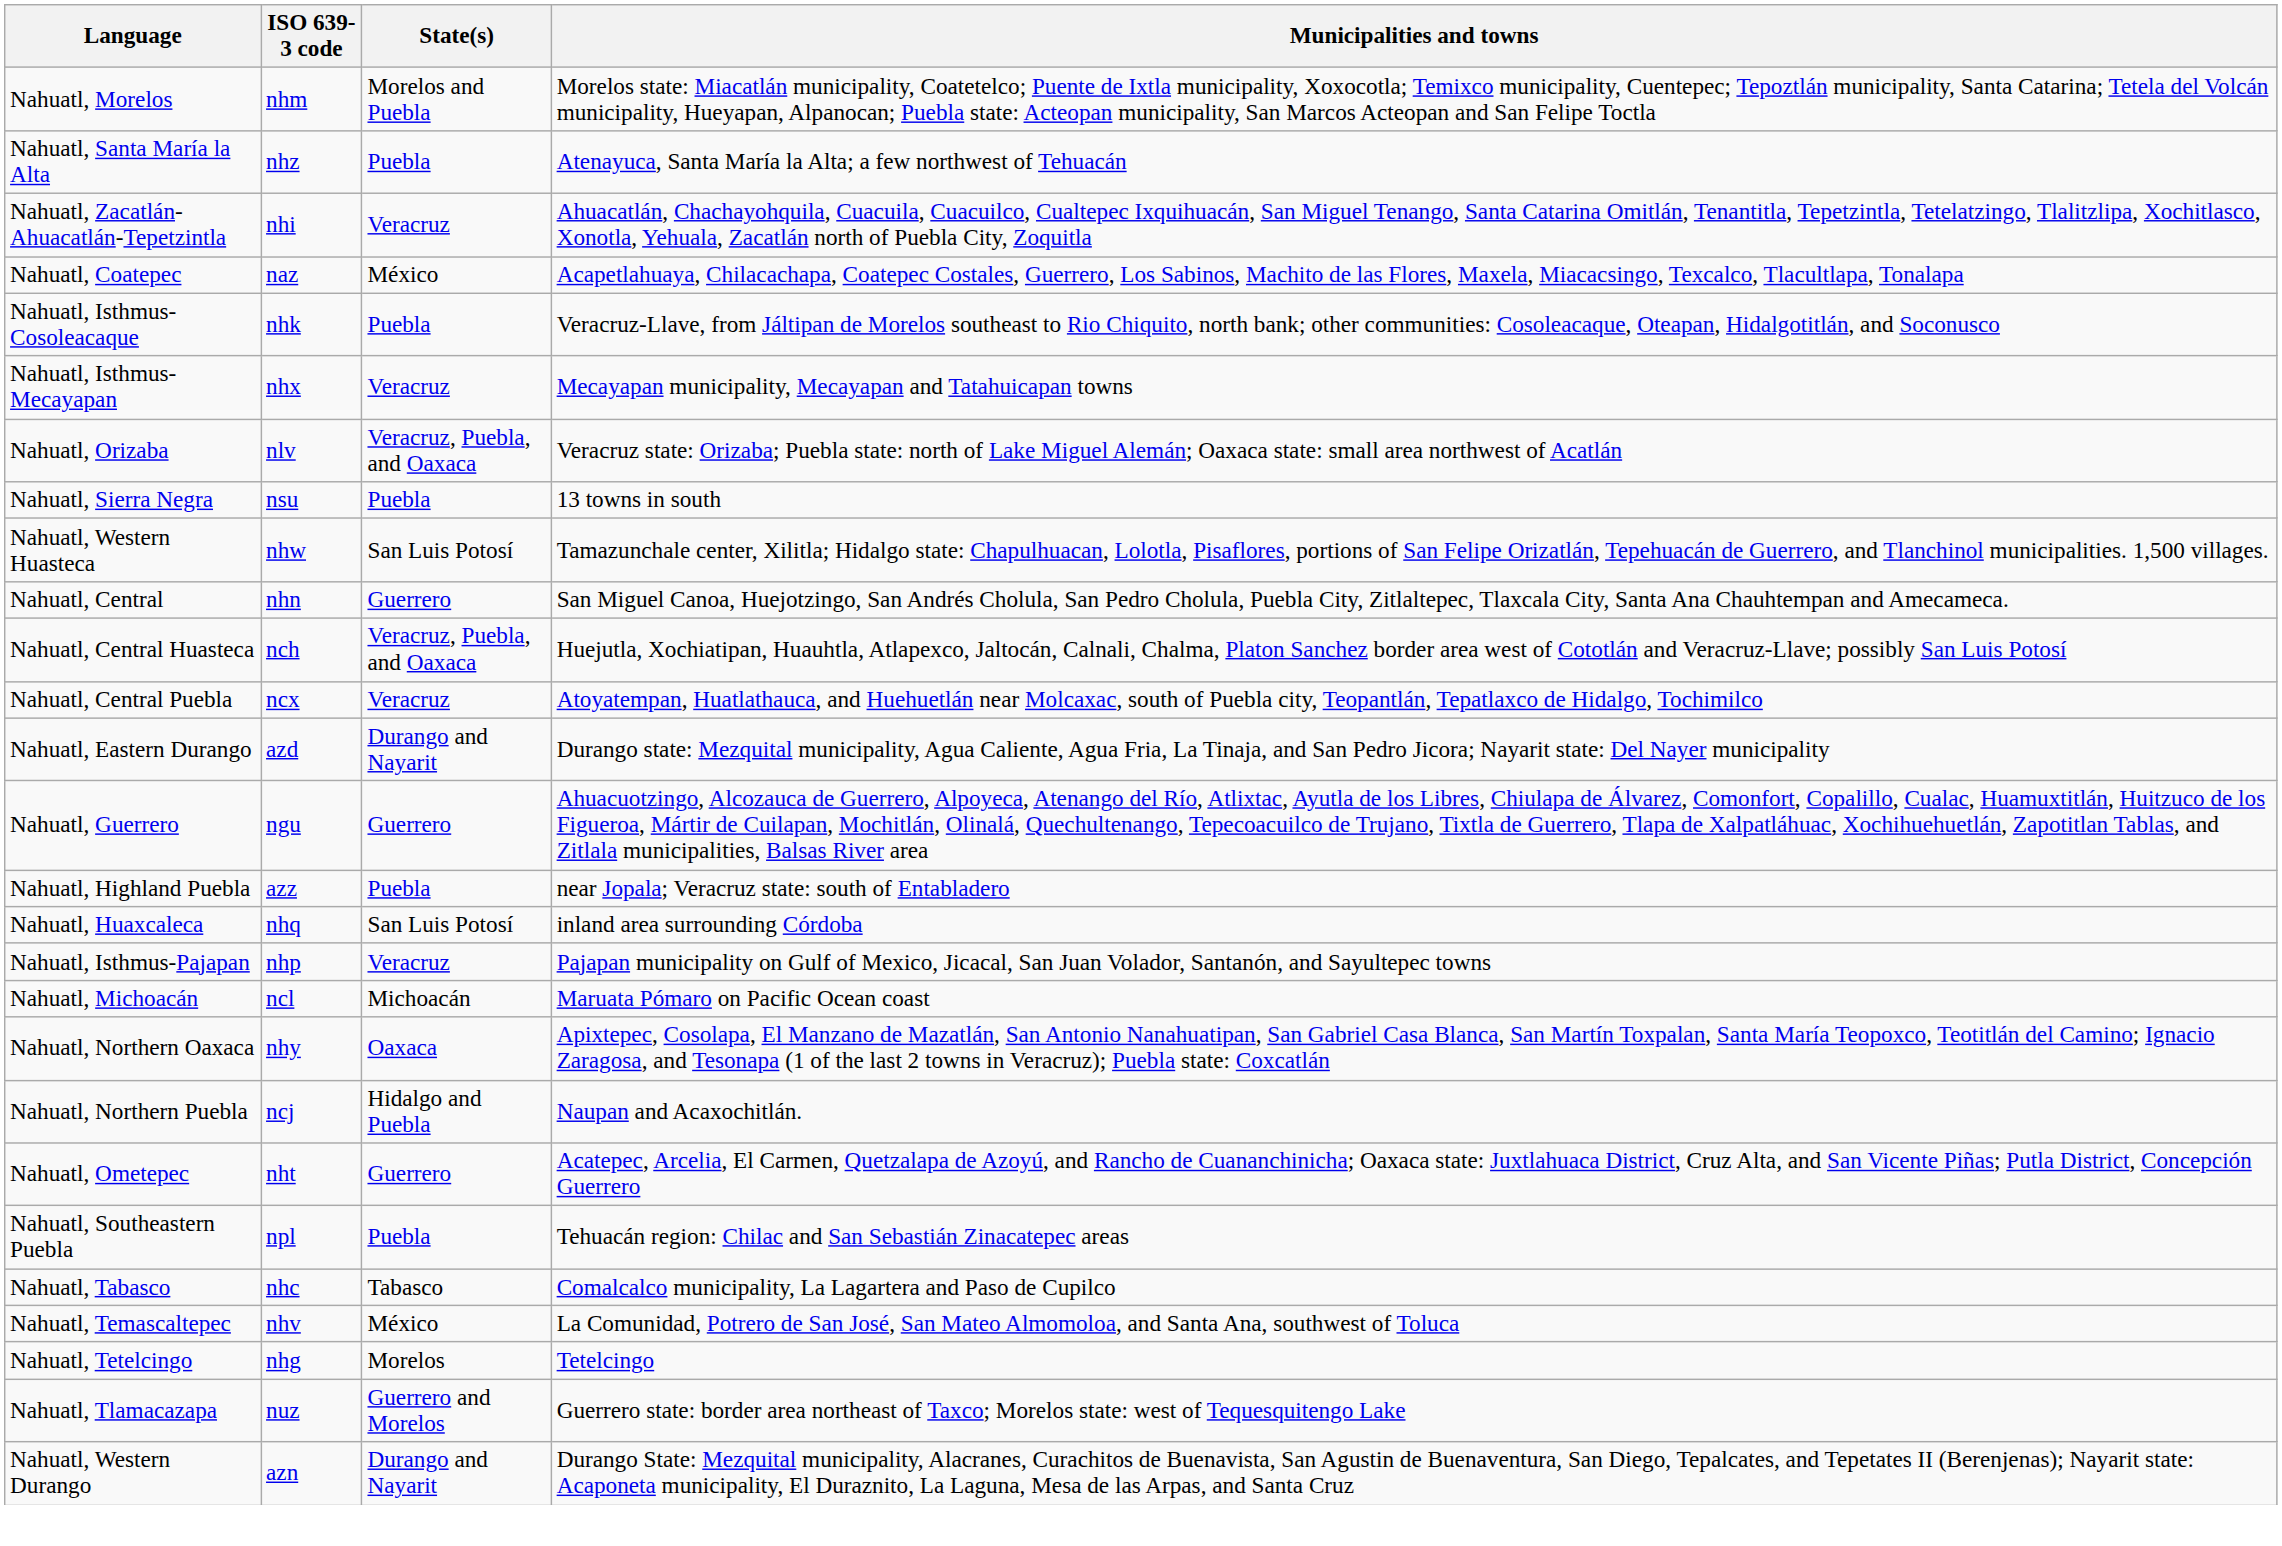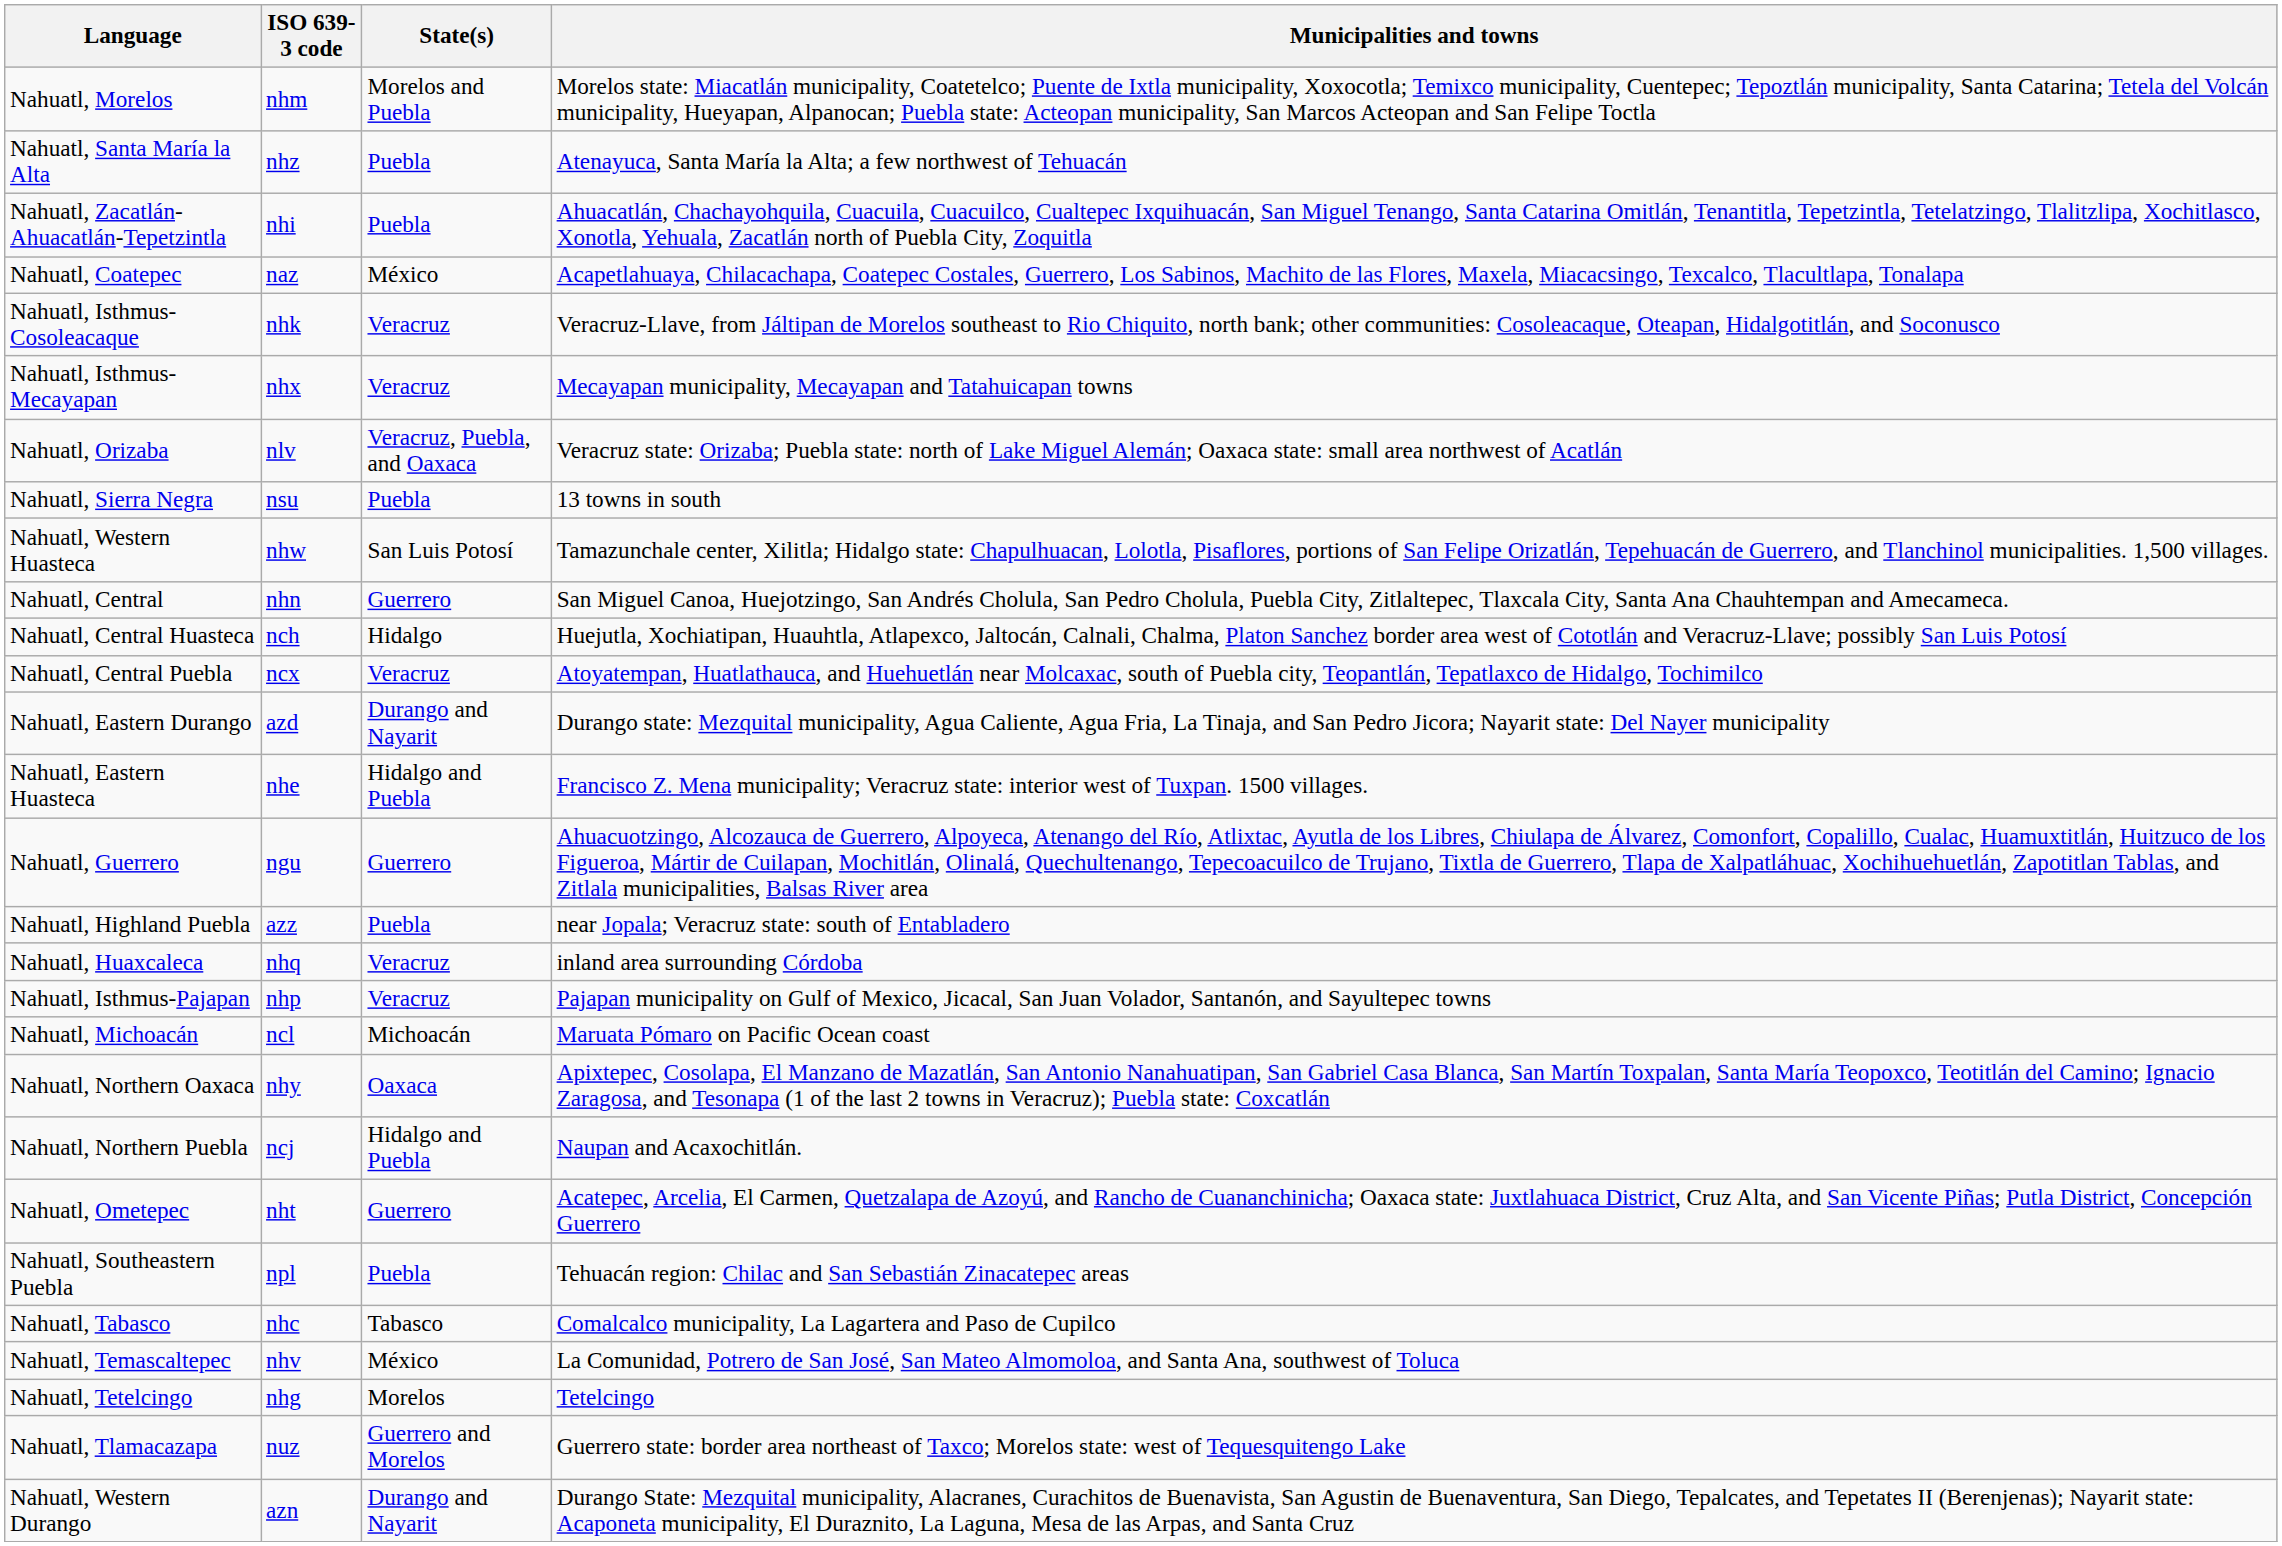 <table class="wikitable sortable">
 <tr>
 <th>Language</th>
 <th>ISO 639-3 code</th>
 <th>State(s)</th>
 <th>Municipalities and towns</th>
 </tr>
 <tr>
 <td>Nahuatl, <a href='#'>Morelos</a></td>
 <td><a href='#'>nhm</a></td>
 <td>Morelos and <a href='#'>Puebla</a></td>
 <td>Morelos state: <a href='#'>Miacatlán</a> municipality, Coatetelco; <a href='#'>Puente de Ixtla</a> municipality, Xoxocotla; <a href='#'>Temixco</a> municipality, Cuentepec; <a href='#'>Tepoztlán</a> municipality, Santa Catarina; <a href='#'>Tetela del Volcán</a> municipality, Hueyapan, Alpanocan; <a href='#'>Puebla</a> state: <a href='#'>Acteopan</a> municipality, San Marcos Acteopan and San Felipe Toctla</td>
 </tr>
 <tr>
 <td>Nahuatl, <a href='#'>Santa María la Alta</a></td>
 <td><a href='#'>nhz</a></td>
 <td><a href='#'>Puebla</a></td>
 <td><a href='#'>Atenayuca</a>, Santa María la Alta; a few northwest of <a href='#'>Tehuacán</a></td>
 </tr>
 <tr>
 <td>Nahuatl, <a href='#'>Zacatlán</a>-<a href='#'>Ahuacatlán</a>-<a href='#'>Tepetzintla</a></td>
 <td><a href='#'>nhi</a></td>
-<td><a href='#'>Veracruz</a></td>
+<td><a href='#'>Puebla</a></td>
 <td><a href='#'>Ahuacatlán</a>, <a href='#'>Chachayohquila</a>, <a href='#'>Cuacuila</a>, <a href='#'>Cuacuilco</a>, <a href='#'>Cualtepec Ixquihuacán</a>, <a href='#'>San Miguel Tenango</a>, <a href='#'>Santa Catarina Omitlán</a>, <a href='#'>Tenantitla</a>, <a href='#'>Tepetzintla</a>, <a href='#'>Tetelatzingo</a>, <a href='#'>Tlalitzlipa</a>, <a href='#'>Xochitlasco</a>, <a href='#'>Xonotla</a>, <a href='#'>Yehuala</a>, <a href='#'>Zacatlán</a> north of Puebla City, <a href='#'>Zoquitla</a></td>
 </tr>
 <tr>
 <td>Nahuatl, <a href='#'>Coatepec</a></td>
 <td><a href='#'>naz</a></td>
 <td>México</td>
 <td><a href='#'>Acapetlahuaya</a>, <a href='#'>Chilacachapa</a>, <a href='#'>Coatepec Costales</a>, <a href='#'>Guerrero</a>, <a href='#'>Los Sabinos</a>, <a href='#'>Machito de las Flores</a>, <a href='#'>Maxela</a>, <a href='#'>Miacacsingo</a>, <a href='#'>Texcalco</a>, <a href='#'>Tlacultlapa</a>, <a href='#'>Tonalapa</a></td>
 </tr>
 <tr>
 <td>Nahuatl, Isthmus-<a href='#'>Cosoleacaque</a></td>
 <td><a href='#'>nhk</a></td>
-<td><a href='#'>Puebla</a></td>
+<td><a href='#'>Veracruz</a></td>
 <td>Veracruz-Llave, from <a href='#'>Jáltipan de Morelos</a> southeast to <a href='#'>Rio Chiquito</a>, north bank; other communities: <a href='#'>Cosoleacaque</a>, <a href='#'>Oteapan</a>, <a href='#'>Hidalgotitlán</a>, and <a href='#'>Soconusco</a></td>
 </tr>
 <tr>
 <td>Nahuatl, Isthmus-<a href='#'>Mecayapan</a></td>
 <td><a href='#'>nhx</a></td>
 <td><a href='#'>Veracruz</a></td>
 <td><a href='#'>Mecayapan</a> municipality, <a href='#'>Mecayapan</a> and <a href='#'>Tatahuicapan</a> towns</td>
 </tr>
 <tr>
 <td>Nahuatl, <a href='#'>Orizaba</a></td>
 <td><a href='#'>nlv</a></td>
 <td><a href='#'>Veracruz</a>, <a href='#'>Puebla</a>, and <a href='#'>Oaxaca</a></td>
 <td>Veracruz state: <a href='#'>Orizaba</a>; Puebla state: north of <a href='#'>Lake Miguel Alemán</a>; Oaxaca state: small area northwest of <a href='#'>Acatlán</a></td>
 </tr>
 <tr>
 <td>Nahuatl, <a href='#'>Sierra Negra</a></td>
 <td><a href='#'>nsu</a></td>
 <td><a href='#'>Puebla</a></td>
 <td>13 towns in south</td>
 </tr>
 <tr>
 <td>Nahuatl, Western Huasteca</td>
 <td><a href='#'>nhw</a></td>
 <td>San Luis Potosí</td>
 <td>Tamazunchale center, Xilitla; Hidalgo state: <a href='#'>Chapulhuacan</a>, <a href='#'>Lolotla</a>, <a href='#'>Pisaflores</a>, portions of <a href='#'>San Felipe Orizatlán</a>, <a href='#'>Tepehuacán de Guerrero</a>, and <a href='#'>Tlanchinol</a> municipalities. 1,500 villages.</td>
 </tr>
 <tr>
 <td>Nahuatl, Central</td>
 <td><a href='#'>nhn</a></td>
 <td><a href='#'>Guerrero</a></td>
 <td>San Miguel Canoa, Huejotzingo, San Andrés Cholula, San Pedro Cholula, Puebla City, Zitlaltepec, Tlaxcala City, Santa Ana Chauhtempan and Amecameca.</td>
 </tr>
 <tr>
 <td>Nahuatl, Central Huasteca</td>
 <td><a href='#'>nch</a></td>
-<td><a href='#'>Veracruz</a>, <a href='#'>Puebla</a>, and <a href='#'>Oaxaca</a></td>
+<td>Hidalgo</td>
 <td>Huejutla, Xochiatipan, Huauhtla, Atlapexco, Jaltocán, Calnali, Chalma, <a href='#'>Platon Sanchez</a> border area west of <a href='#'>Cototlán</a> and Veracruz-Llave; possibly <a href='#'>San Luis Potosí</a></td>
 </tr>
 <tr>
 <td>Nahuatl, Central Puebla</td>
 <td><a href='#'>ncx</a></td>
 <td><a href='#'>Veracruz</a></td>
 <td><a href='#'>Atoyatempan</a>, <a href='#'>Huatlathauca</a>, and <a href='#'>Huehuetlán</a> near <a href='#'>Molcaxac</a>, south of Puebla city, <a href='#'>Teopantlán</a>, <a href='#'>Tepatlaxco de Hidalgo</a>, <a href='#'>Tochimilco</a></td>
 </tr>
 <tr>
 <td>Nahuatl, Eastern Durango</td>
 <td><a href='#'>azd</a></td>
 <td><a href='#'>Durango</a> and <a href='#'>Nayarit</a></td>
 <td>Durango state: <a href='#'>Mezquital</a> municipality, Agua Caliente, Agua Fria, La Tinaja, and San Pedro Jicora; Nayarit state: <a href='#'>Del Nayer</a> municipality</td>
+</tr>
+<tr>
+<td>Nahuatl, Eastern Huasteca</td>
+<td><a href='#'>nhe</a></td>
+<td>Hidalgo and <a href='#'>Puebla</a></td>
+<td><a href='#'>Francisco Z. Mena</a> municipality; Veracruz state: interior west of <a href='#'>Tuxpan</a>. 1500 villages.</td>
 </tr>
 <tr>
 <td>Nahuatl, <a href='#'>Guerrero</a></td>
 <td><a href='#'>ngu</a></td>
 <td><a href='#'>Guerrero</a></td>
 <td><a href='#'>Ahuacuotzingo</a>, <a href='#'>Alcozauca de Guerrero</a>, <a href='#'>Alpoyeca</a>, <a href='#'>Atenango del Río</a>, <a href='#'>Atlixtac</a>, <a href='#'>Ayutla de los Libres</a>, <a href='#'>Chiulapa de Álvarez</a>, <a href='#'>Comonfort</a>, <a href='#'>Copalillo</a>, <a href='#'>Cualac</a>, <a href='#'>Huamuxtitlán</a>, <a href='#'>Huitzuco de los Figueroa</a>, <a href='#'>Mártir de Cuilapan</a>, <a href='#'>Mochitlán</a>, <a href='#'>Olinalá</a>, <a href='#'>Quechultenango</a>, <a href='#'>Tepecoacuilco de Trujano</a>, <a href='#'>Tixtla de Guerrero</a>, <a href='#'>Tlapa de Xalpatláhuac</a>, <a href='#'>Xochihuehuetlán</a>, <a href='#'>Zapotitlan Tablas</a>, and <a href='#'>Zitlala</a> municipalities, <a href='#'>Balsas River</a> area</td>
 </tr>
 <tr>
 <td>Nahuatl, Highland Puebla</td>
 <td><a href='#'>azz</a></td>
 <td><a href='#'>Puebla</a></td>
 <td>near <a href='#'>Jopala</a>; Veracruz state: south of <a href='#'>Entabladero</a></td>
 </tr>
 <tr>
 <td>Nahuatl, <a href='#'>Huaxcaleca</a></td>
 <td><a href='#'>nhq</a></td>
-<td>San Luis Potosí</td>
+<td><a href='#'>Veracruz</a></td>
 <td>inland area surrounding <a href='#'>Córdoba</a></td>
 </tr>
 <tr>
 <td>Nahuatl, Isthmus-<a href='#'>Pajapan</a></td>
 <td><a href='#'>nhp</a></td>
 <td><a href='#'>Veracruz</a></td>
 <td><a href='#'>Pajapan</a> municipality on Gulf of Mexico, Jicacal, San Juan Volador, Santanón, and Sayultepec towns</td>
 </tr>
 <tr>
 <td>Nahuatl, <a href='#'>Michoacán</a></td>
 <td><a href='#'>ncl</a></td>
 <td>Michoacán</td>
 <td><a href='#'>Maruata Pómaro</a> on Pacific Ocean coast</td>
 </tr>
 <tr>
 <td>Nahuatl, Northern Oaxaca</td>
 <td><a href='#'>nhy</a></td>
 <td><a href='#'>Oaxaca</a></td>
 <td><a href='#'>Apixtepec</a>, <a href='#'>Cosolapa</a>, <a href='#'>El Manzano de Mazatlán</a>, <a href='#'>San Antonio Nanahuatipan</a>, <a href='#'>San Gabriel Casa Blanca</a>, <a href='#'>San Martín Toxpalan</a>, <a href='#'>Santa María Teopoxco</a>, <a href='#'>Teotitlán del Camino</a>; <a href='#'>Ignacio Zaragosa</a>, and <a href='#'>Tesonapa</a> (1 of the last 2 towns in Veracruz); <a href='#'>Puebla</a> state: <a href='#'>Coxcatlán</a></td>
 </tr>
 <tr>
 <td>Nahuatl, Northern Puebla</td>
 <td><a href='#'>ncj</a></td>
 <td>Hidalgo and <a href='#'>Puebla</a></td>
 <td><a href='#'>Naupan</a> and Acaxochitlán.</td>
 </tr>
 <tr>
 <td>Nahuatl, <a href='#'>Ometepec</a></td>
 <td><a href='#'>nht</a></td>
 <td><a href='#'>Guerrero</a></td>
 <td><a href='#'>Acatepec</a>, <a href='#'>Arcelia</a>, El Carmen, <a href='#'>Quetzalapa de Azoyú</a>, and <a href='#'>Rancho de Cuananchinicha</a>; Oaxaca state: <a href='#'>Juxtlahuaca District</a>, Cruz Alta, and <a href='#'>San Vicente Piñas</a>; <a href='#'>Putla District</a>, <a href='#'>Concepción Guerrero</a></td>
 </tr>
 <tr>
 <td>Nahuatl, Southeastern Puebla</td>
 <td><a href='#'>npl</a></td>
 <td><a href='#'>Puebla</a></td>
 <td>Tehuacán region: <a href='#'>Chilac</a> and <a href='#'>San Sebastián Zinacatepec</a> areas</td>
 </tr>
 <tr>
 <td>Nahuatl, <a href='#'>Tabasco</a></td>
 <td><a href='#'>nhc</a></td>
 <td>Tabasco</td>
 <td><a href='#'>Comalcalco</a> municipality, La Lagartera and Paso de Cupilco</td>
 </tr>
 <tr>
 <td>Nahuatl, <a href='#'>Temascaltepec</a></td>
 <td><a href='#'>nhv</a></td>
 <td>México</td>
 <td>La Comunidad, <a href='#'>Potrero de San José</a>, <a href='#'>San Mateo Almomoloa</a>, and Santa Ana, southwest of <a href='#'>Toluca</a></td>
 </tr>
 <tr>
 <td>Nahuatl, <a href='#'>Tetelcingo</a></td>
 <td><a href='#'>nhg</a></td>
 <td>Morelos</td>
 <td><a href='#'>Tetelcingo</a></td>
 </tr>
 <tr>
 <td>Nahuatl, <a href='#'>Tlamacazapa</a></td>
 <td><a href='#'>nuz</a></td>
 <td><a href='#'>Guerrero</a> and <a href='#'>Morelos</a></td>
 <td>Guerrero state: border area northeast of <a href='#'>Taxco</a>; Morelos state: west of <a href='#'>Tequesquitengo Lake</a></td>
 </tr>
 <tr>
 <td>Nahuatl, Western Durango</td>
 <td><a href='#'>azn</a></td>
 <td><a href='#'>Durango</a> and <a href='#'>Nayarit</a></td>
 <td>Durango State: <a href='#'>Mezquital</a> municipality, Alacranes, Curachitos de Buenavista, San Agustin de Buenaventura, San Diego, Tepalcates, and Tepetates II (Berenjenas); Nayarit state: <a href='#'>Acaponeta</a> municipality, El Duraznito, La Laguna, Mesa de las Arpas, and Santa Cruz</td>
 </tr>
 </table>
